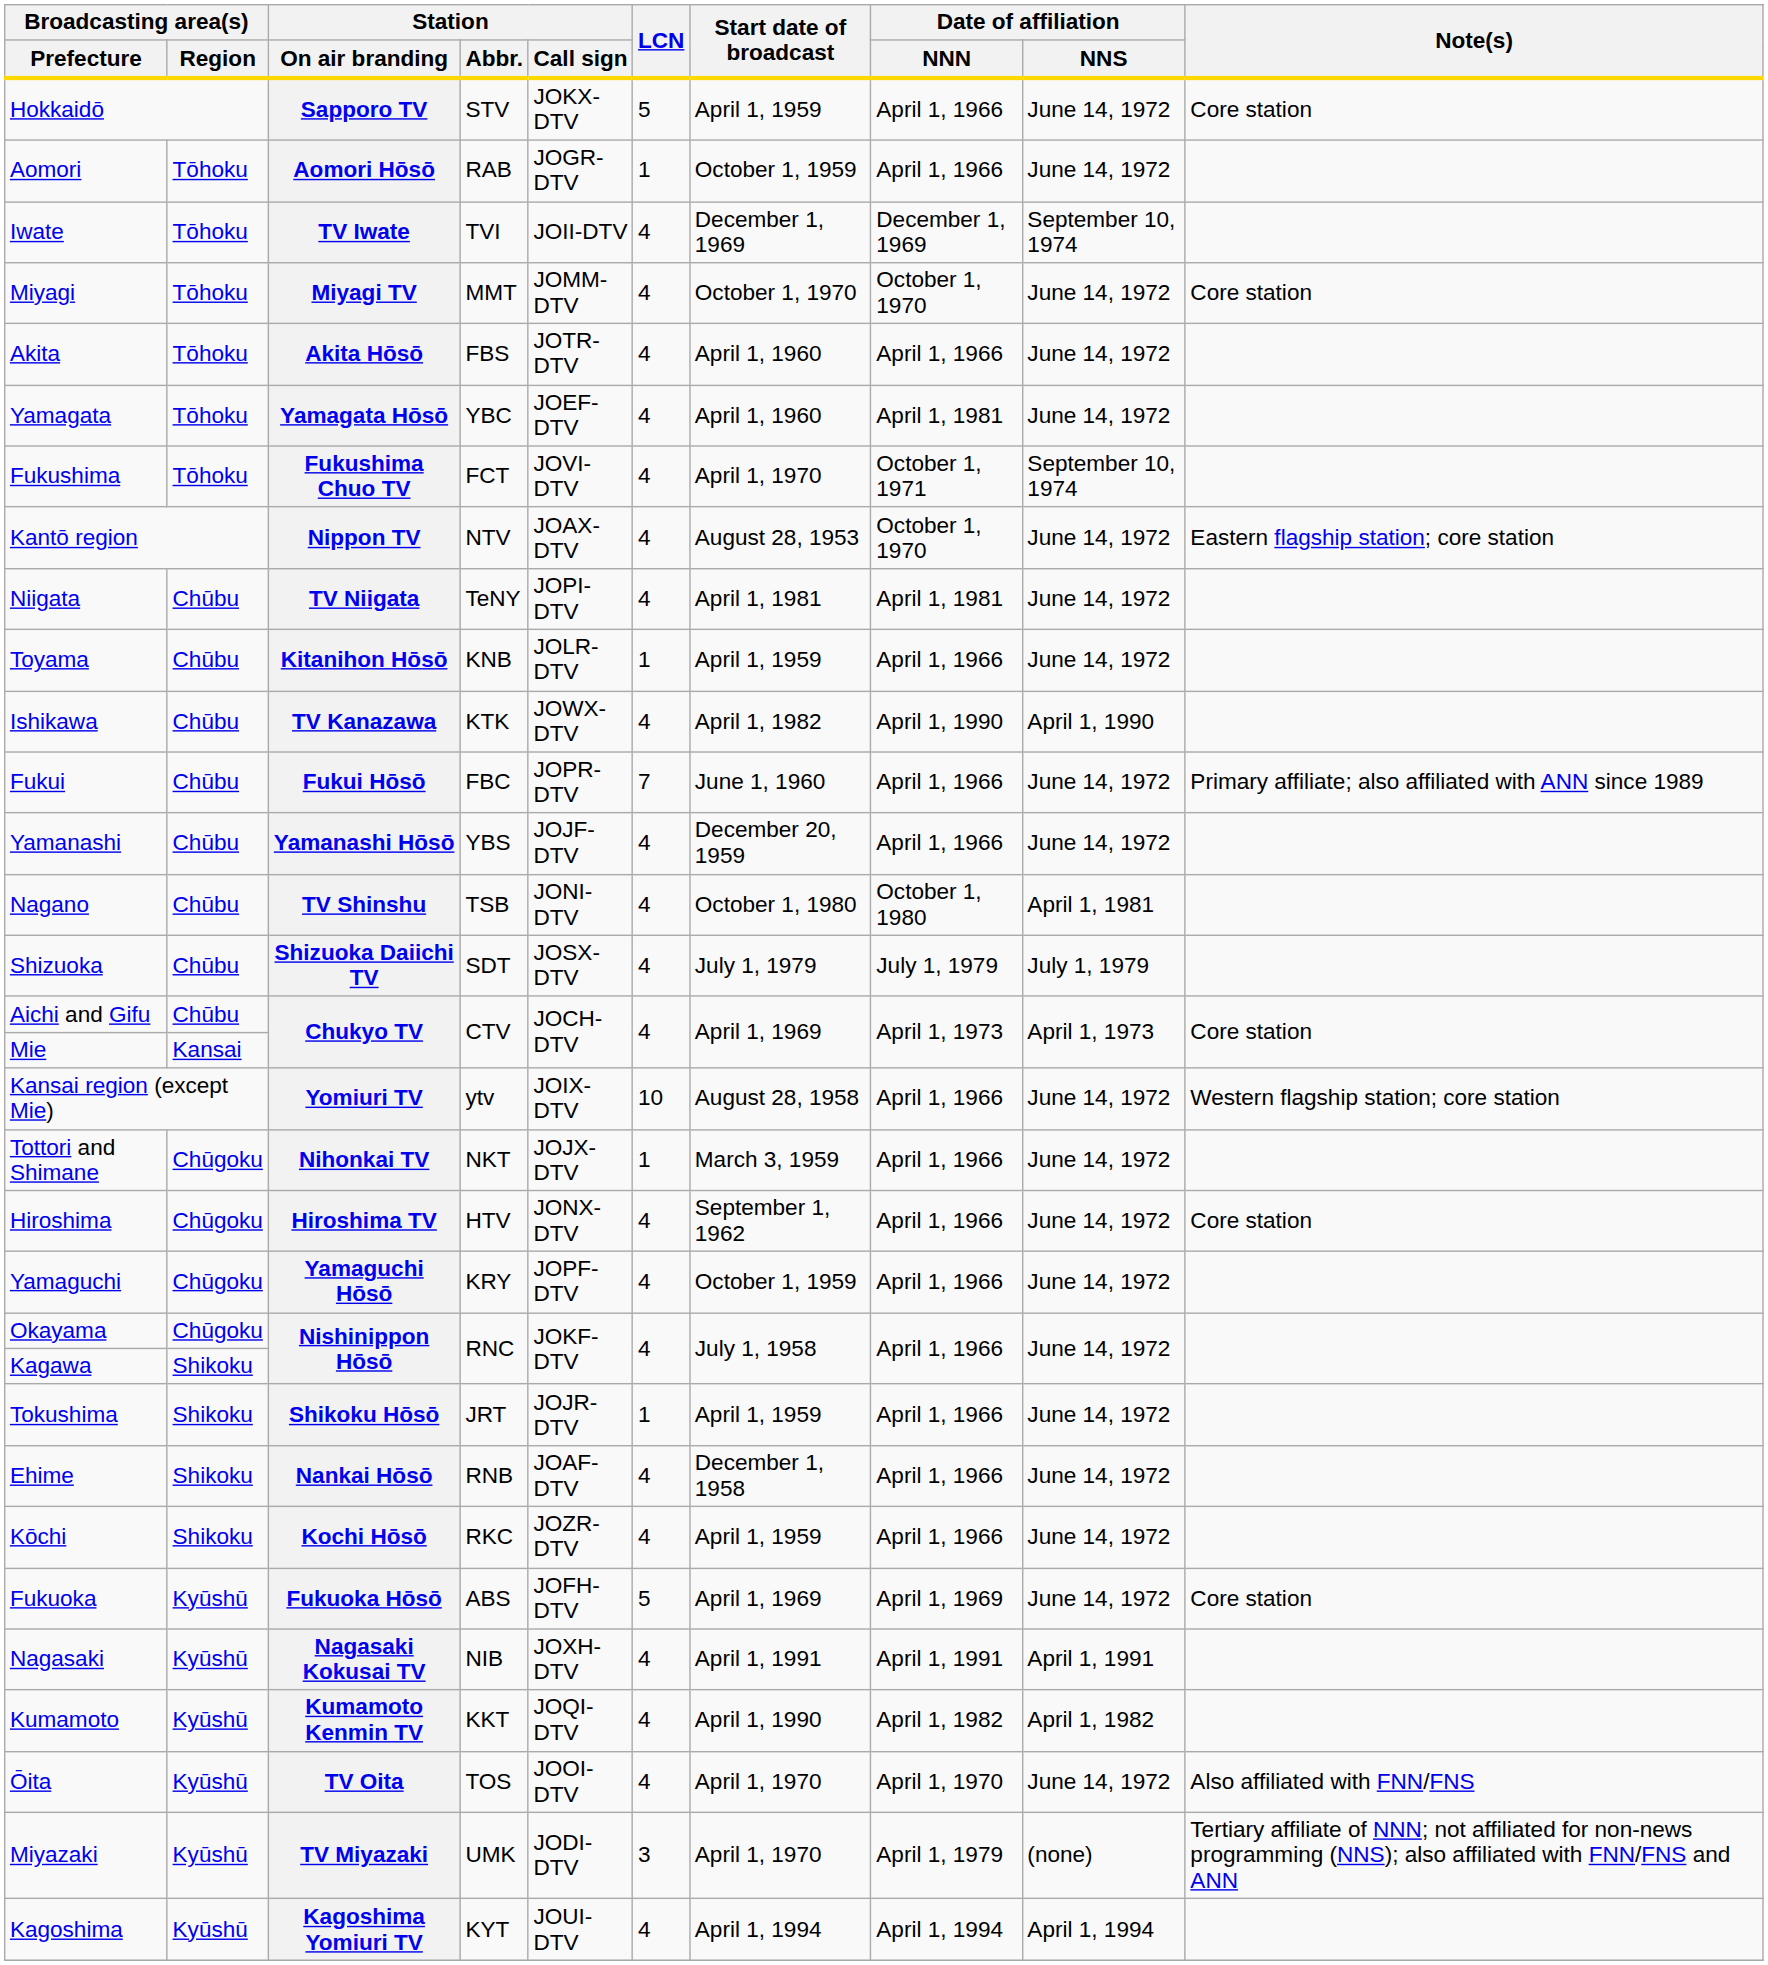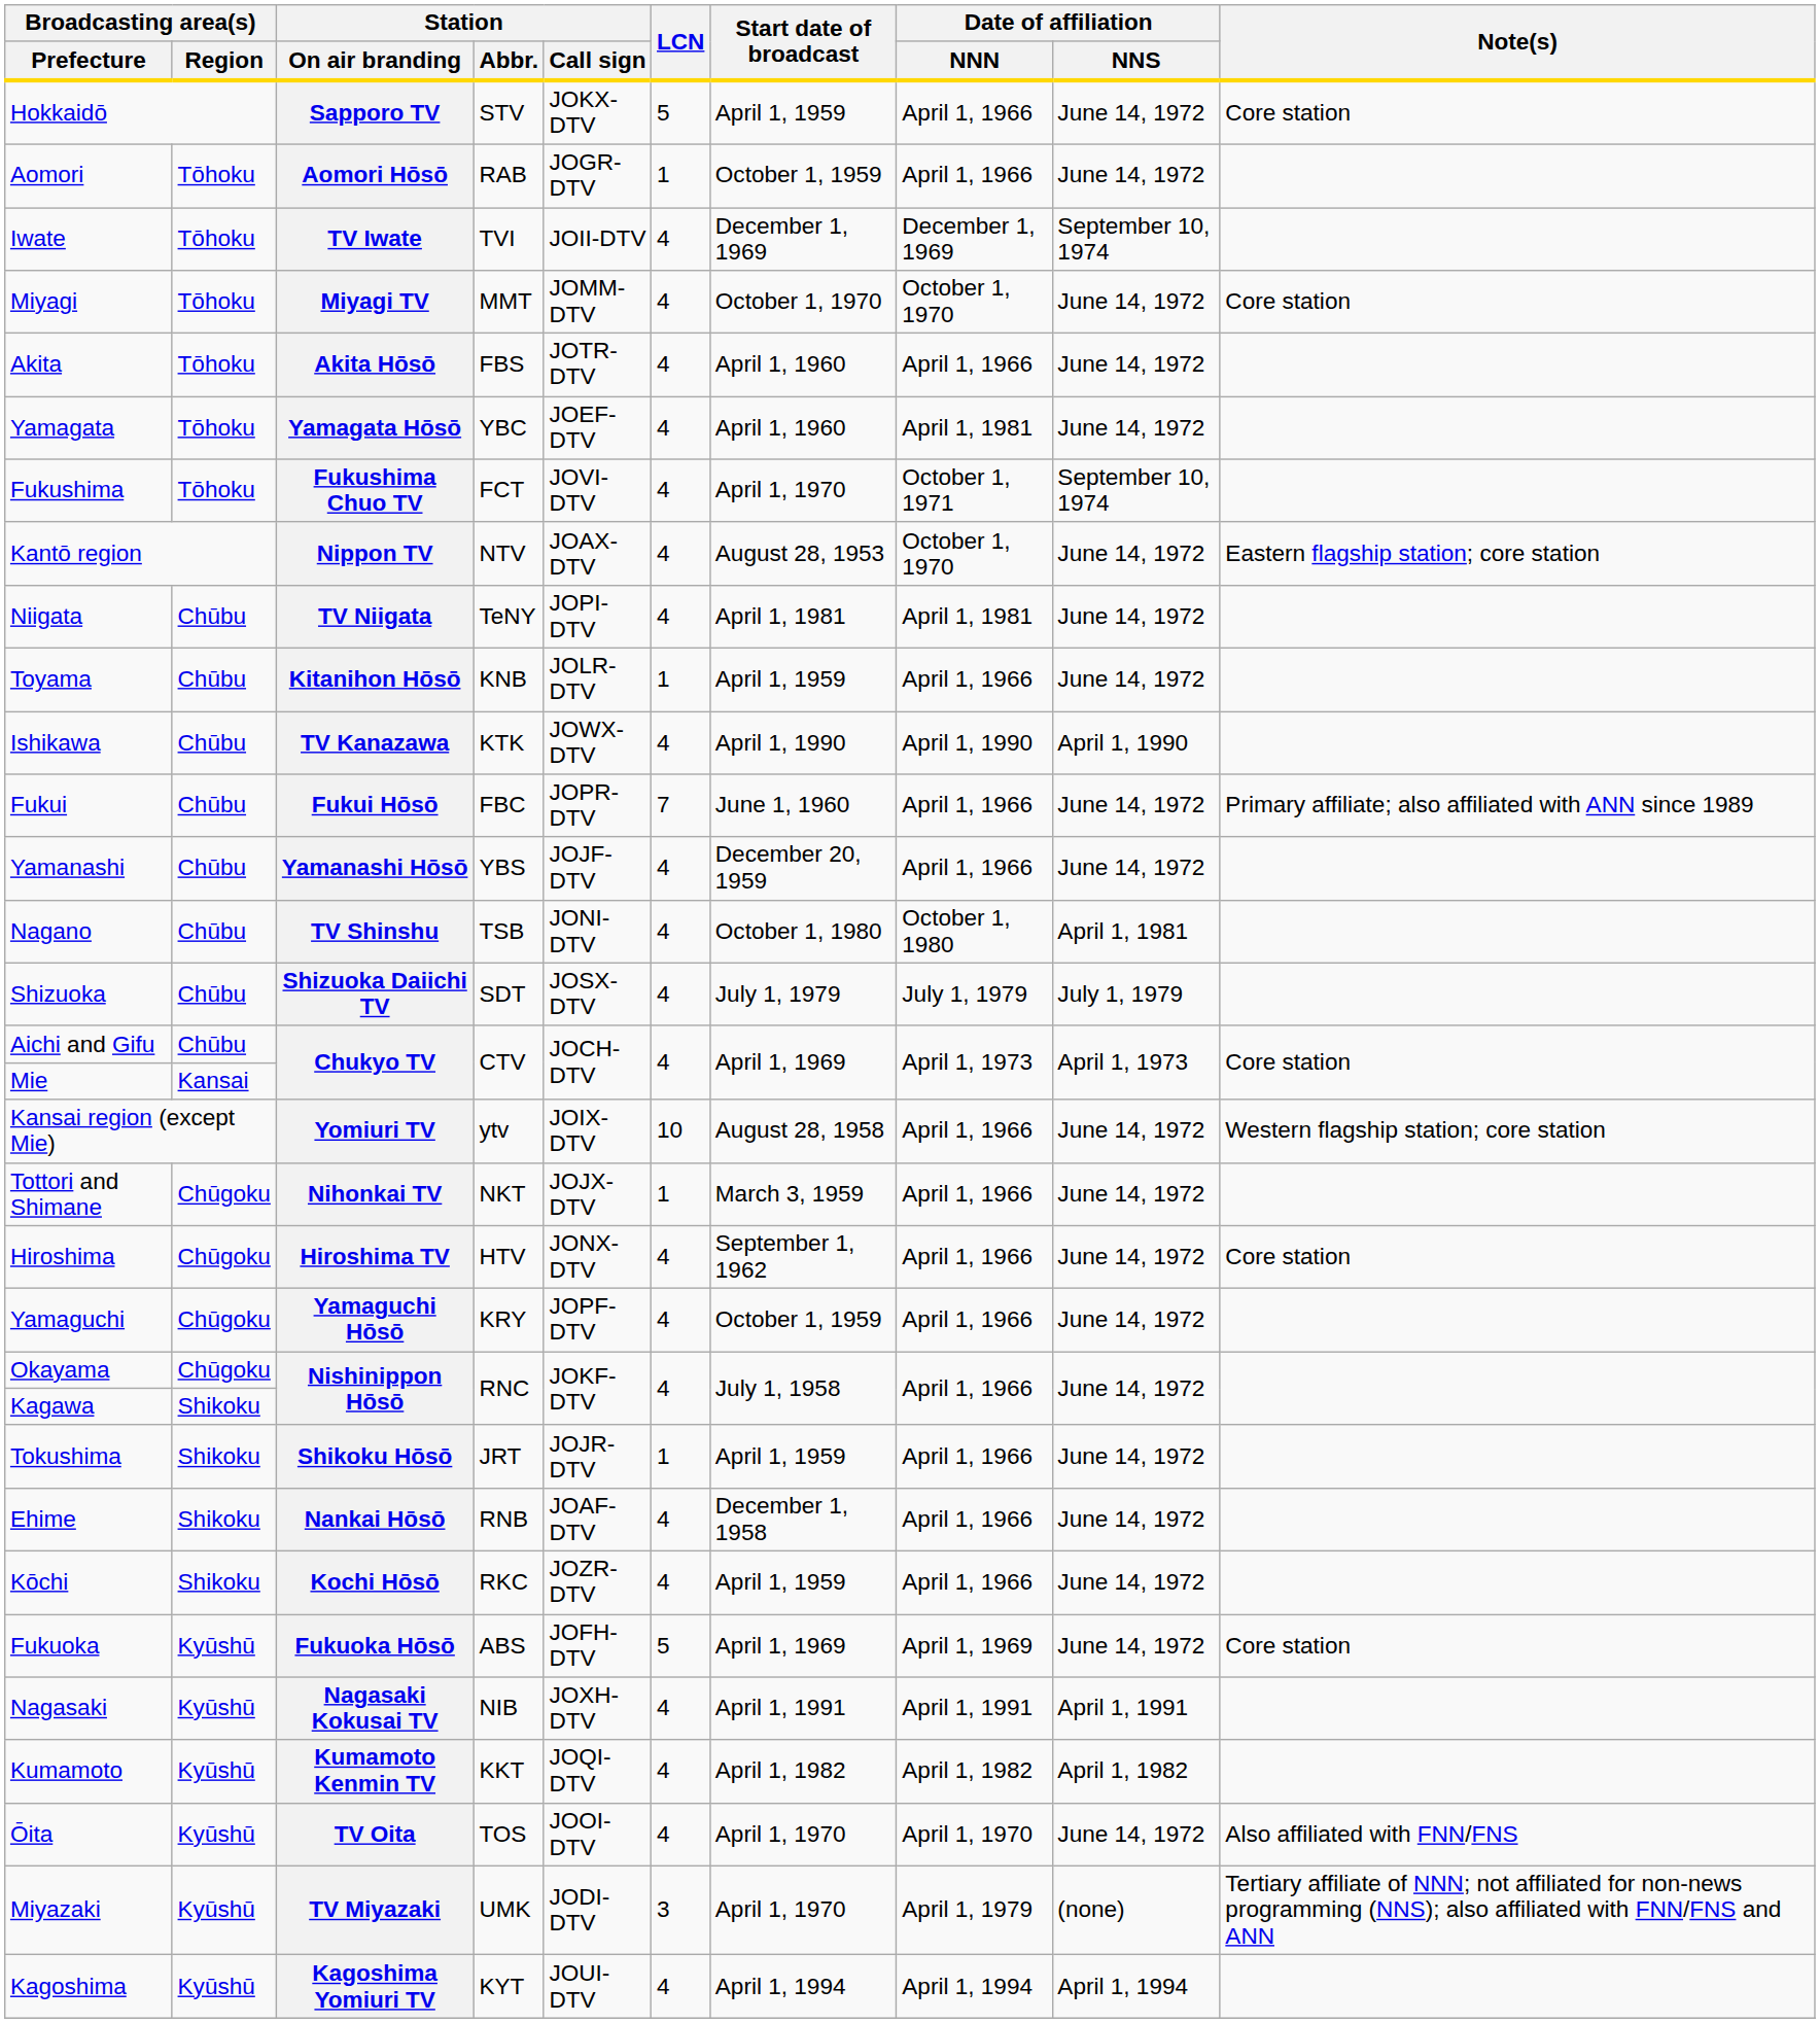 <table class="wikitable sortable">
 <tr>
 <th colspan="2">Broadcasting area(s)</th>
 <th colspan="3">Station</th>
 <th rowspan="2" style="border-bottom:3px solid #FFD800;"><a href='#'>LCN</a></th>
 <th rowspan="2" style="border-bottom:3px solid #FFD800;">Start date of broadcast</th>
 <th colspan="2">Date of affiliation</th>
 <th rowspan="2" style="border-bottom:3px solid #FFD800;">Note(s)</th>
 </tr>
 <tr>
 <th style="border-bottom:3px solid #FFD800;">Prefecture</th>
 <th style="border-bottom:3px solid #FFD800;">Region</th>
 <th style="border-bottom:3px solid #FFD800;">On air branding</th>
 <th style="border-bottom:3px solid #FFD800;">Abbr.</th>
 <th style="border-bottom:3px solid #FFD800;">Call sign</th>
 <th style="border-bottom:3px solid #FFD800;">NNN</th>
 <th style="border-bottom:3px solid #FFD800;">NNS</th>
 </tr>
 <tr>
 <td colspan="2"><a href='#'>Hokkaidō</a></td>
 <th><a href='#'>Sapporo TV</a></th>
 <td>STV</td>
 <td>JOKX-DTV</td>
 <td>5</td>
 <td>April 1, 1959</td>
 <td>April 1, 1966</td>
 <td>June 14, 1972</td>
 <td>Core station</td>
 </tr>
 <tr>
 <td><a href='#'>Aomori</a></td>
 <td><a href='#'>Tōhoku</a></td>
 <th><a href='#'>Aomori Hōsō</a></th>
 <td>RAB</td>
 <td>JOGR-DTV</td>
 <td>1</td>
 <td>October 1, 1959</td>
 <td>April 1, 1966</td>
 <td>June 14, 1972</td>
 <td></td>
 </tr>
 <tr>
 <td><a href='#'>Iwate</a></td>
 <td><a href='#'>Tōhoku</a></td>
 <th><a href='#'>TV Iwate</a></th>
 <td>TVI</td>
 <td>JOII-DTV</td>
 <td>4</td>
 <td>December 1, 1969</td>
 <td>December 1, 1969</td>
 <td>September 10, 1974</td>
 <td></td>
 </tr>
 <tr>
 <td><a href='#'>Miyagi</a></td>
 <td><a href='#'>Tōhoku</a></td>
 <th><a href='#'>Miyagi TV</a></th>
 <td>MMT</td>
 <td>JOMM-DTV</td>
 <td>4</td>
 <td>October 1, 1970</td>
 <td>October 1, 1970</td>
 <td>June 14, 1972</td>
 <td>Core station</td>
 </tr>
 <tr>
 <td><a href='#'>Akita</a></td>
 <td><a href='#'>Tōhoku</a></td>
 <th><a href='#'>Akita Hōsō</a></th>
 <td>FBS</td>
 <td>JOTR-DTV</td>
 <td>4</td>
 <td>April 1, 1960</td>
 <td>April 1, 1966</td>
 <td>June 14, 1972</td>
 <td></td>
 </tr>
 <tr>
 <td><a href='#'>Yamagata</a></td>
 <td><a href='#'>Tōhoku</a></td>
 <th><a href='#'>Yamagata Hōsō</a></th>
 <td>YBC</td>
 <td>JOEF-DTV</td>
 <td>4</td>
 <td>April 1, 1960</td>
 <td>April 1, 1981</td>
 <td>June 14, 1972</td>
 <td></td>
 </tr>
 <tr>
 <td><a href='#'>Fukushima</a></td>
 <td><a href='#'>Tōhoku</a></td>
 <th><a href='#'>Fukushima Chuo TV</a></th>
 <td>FCT</td>
 <td>JOVI-DTV</td>
 <td>4</td>
 <td>April 1, 1970</td>
 <td>October 1, 1971</td>
 <td>September 10, 1974</td>
 <td></td>
 </tr>
 <tr>
 <td colspan="2"><a href='#'>Kantō region</a></td>
 <th><a href='#'>Nippon TV</a></th>
 <td>NTV</td>
 <td>JOAX-DTV</td>
 <td>4</td>
 <td>August 28, 1953</td>
 <td>October 1, 1970</td>
 <td>June 14, 1972</td>
 <td>Eastern <a href='#'>flagship station</a>; core station</td>
 </tr>
 <tr>
 <td><a href='#'>Niigata</a></td>
 <td><a href='#'>Chūbu</a></td>
 <th><a href='#'>TV Niigata</a></th>
 <td>TeNY</td>
 <td>JOPI-DTV</td>
 <td>4</td>
 <td>April 1, 1981</td>
 <td>April 1, 1981</td>
 <td>June 14, 1972</td>
 <td></td>
 </tr>
 <tr>
 <td><a href='#'>Toyama</a></td>
 <td><a href='#'>Chūbu</a></td>
 <th><a href='#'>Kitanihon Hōsō</a></th>
 <td>KNB</td>
 <td>JOLR-DTV</td>
 <td>1</td>
 <td>April 1, 1959</td>
 <td>April 1, 1966</td>
 <td>June 14, 1972</td>
 <td></td>
 </tr>
 <tr>
 <td><a href='#'>Ishikawa</a></td>
 <td><a href='#'>Chūbu</a></td>
 <th><a href='#'>TV Kanazawa</a></th>
 <td>KTK</td>
 <td>JOWX-DTV</td>
 <td>4</td>
-<td>April 1, 1982</td>
+<td>April 1, 1990</td>
 <td>April 1, 1990</td>
 <td>April 1, 1990</td>
 <td></td>
 </tr>
 <tr>
 <td><a href='#'>Fukui</a></td>
 <td><a href='#'>Chūbu</a></td>
 <th><a href='#'>Fukui Hōsō</a></th>
 <td>FBC</td>
 <td>JOPR-DTV</td>
 <td>7</td>
 <td>June 1, 1960</td>
 <td>April 1, 1966</td>
 <td>June 14, 1972</td>
 <td>Primary affiliate; also affiliated with <a href='#'>ANN</a> since 1989</td>
 </tr>
 <tr>
 <td><a href='#'>Yamanashi</a></td>
 <td><a href='#'>Chūbu</a></td>
 <th><a href='#'>Yamanashi Hōsō</a></th>
 <td>YBS</td>
 <td>JOJF-DTV</td>
 <td>4</td>
 <td>December 20, 1959</td>
 <td>April 1, 1966</td>
 <td>June 14, 1972</td>
 <td></td>
 </tr>
 <tr>
 <td><a href='#'>Nagano</a></td>
 <td><a href='#'>Chūbu</a></td>
 <th><a href='#'>TV Shinshu</a></th>
 <td>TSB</td>
 <td>JONI-DTV</td>
 <td>4</td>
 <td>October 1, 1980</td>
 <td>October 1, 1980</td>
 <td>April 1, 1981</td>
 <td></td>
 </tr>
 <tr>
 <td><a href='#'>Shizuoka</a></td>
 <td><a href='#'>Chūbu</a></td>
 <th><a href='#'>Shizuoka Daiichi TV</a></th>
 <td>SDT</td>
 <td>JOSX-DTV</td>
 <td>4</td>
 <td>July 1, 1979</td>
 <td>July 1, 1979</td>
 <td>July 1, 1979</td>
 <td></td>
 </tr>
 <tr>
 <td><a href='#'>Aichi</a> and <a href='#'>Gifu</a></td>
 <td><a href='#'>Chūbu</a></td>
 <th rowspan="2"><a href='#'>Chukyo TV</a></th>
 <td rowspan="2">CTV</td>
 <td rowspan="2">JOCH-DTV</td>
 <td rowspan="2">4</td>
 <td rowspan="2">April 1, 1969</td>
 <td rowspan="2">April 1, 1973</td>
 <td rowspan="2">April 1, 1973</td>
 <td rowspan="2">Core station</td>
 </tr>
 <tr>
 <td><a href='#'>Mie</a></td>
 <td><a href='#'>Kansai</a></td>
 </tr>
 <tr>
 <td colspan="2"><a href='#'>Kansai region</a> (except <a href='#'>Mie</a>)</td>
 <th><a href='#'>Yomiuri TV</a></th>
 <td>ytv</td>
 <td>JOIX-DTV</td>
 <td>10</td>
 <td>August 28, 1958</td>
 <td>April 1, 1966</td>
 <td>June 14, 1972</td>
 <td>Western flagship station; core station</td>
 </tr>
 <tr>
 <td><a href='#'>Tottori</a> and <a href='#'>Shimane</a></td>
 <td><a href='#'>Chūgoku</a></td>
 <th><a href='#'>Nihonkai TV</a></th>
 <td>NKT</td>
 <td>JOJX-DTV</td>
 <td>1</td>
 <td>March 3, 1959</td>
 <td>April 1, 1966</td>
 <td>June 14, 1972</td>
 <td></td>
 </tr>
 <tr>
 <td><a href='#'>Hiroshima</a></td>
 <td><a href='#'>Chūgoku</a></td>
 <th><a href='#'>Hiroshima TV</a></th>
 <td>HTV</td>
 <td>JONX-DTV</td>
 <td>4</td>
 <td>September 1, 1962</td>
 <td>April 1, 1966</td>
 <td>June 14, 1972</td>
 <td>Core station</td>
 </tr>
 <tr>
 <td><a href='#'>Yamaguchi</a></td>
 <td><a href='#'>Chūgoku</a></td>
 <th><a href='#'>Yamaguchi Hōsō</a></th>
 <td>KRY</td>
 <td>JOPF-DTV</td>
 <td>4</td>
 <td>October 1, 1959</td>
 <td>April 1, 1966</td>
 <td>June 14, 1972</td>
 <td></td>
 </tr>
 <tr>
 <td><a href='#'>Okayama</a></td>
 <td><a href='#'>Chūgoku</a></td>
 <th rowspan="2"><a href='#'>Nishinippon Hōsō</a></th>
 <td rowspan="2">RNC</td>
 <td rowspan="2">JOKF-DTV</td>
 <td rowspan="2">4</td>
 <td rowspan="2">July 1, 1958</td>
 <td rowspan="2">April 1, 1966</td>
 <td rowspan="2">June 14, 1972</td>
 <td rowspan="2"></td>
 </tr>
 <tr>
 <td><a href='#'>Kagawa</a></td>
 <td><a href='#'>Shikoku</a></td>
 </tr>
 <tr>
 <td><a href='#'>Tokushima</a></td>
 <td><a href='#'>Shikoku</a></td>
 <th><a href='#'>Shikoku Hōsō</a></th>
 <td>JRT</td>
 <td>JOJR-DTV</td>
 <td>1</td>
 <td>April 1, 1959</td>
 <td>April 1, 1966</td>
 <td>June 14, 1972</td>
 <td></td>
 </tr>
 <tr>
 <td><a href='#'>Ehime</a></td>
 <td><a href='#'>Shikoku</a></td>
 <th><a href='#'>Nankai Hōsō</a></th>
 <td>RNB</td>
 <td>JOAF-DTV</td>
 <td>4</td>
 <td>December 1, 1958</td>
 <td>April 1, 1966</td>
 <td>June 14, 1972</td>
 <td></td>
 </tr>
 <tr>
 <td><a href='#'>Kōchi</a></td>
 <td><a href='#'>Shikoku</a></td>
 <th><a href='#'>Kochi Hōsō</a></th>
 <td>RKC</td>
 <td>JOZR-DTV</td>
 <td>4</td>
 <td>April 1, 1959</td>
 <td>April 1, 1966</td>
 <td>June 14, 1972</td>
 <td></td>
 </tr>
 <tr>
 <td><a href='#'>Fukuoka</a></td>
 <td><a href='#'>Kyūshū</a></td>
 <th><a href='#'>Fukuoka Hōsō</a></th>
 <td>ABS</td>
 <td>JOFH-DTV</td>
 <td>5</td>
 <td>April 1, 1969</td>
 <td>April 1, 1969</td>
 <td>June 14, 1972</td>
 <td>Core station</td>
 </tr>
 <tr>
 <td><a href='#'>Nagasaki</a></td>
 <td><a href='#'>Kyūshū</a></td>
 <th><a href='#'>Nagasaki Kokusai TV</a></th>
 <td>NIB</td>
 <td>JOXH-DTV</td>
 <td>4</td>
 <td>April 1, 1991</td>
 <td>April 1, 1991</td>
 <td>April 1, 1991</td>
 <td></td>
 </tr>
 <tr>
 <td><a href='#'>Kumamoto</a></td>
 <td><a href='#'>Kyūshū</a></td>
 <th><a href='#'>Kumamoto Kenmin TV</a></th>
 <td>KKT</td>
 <td>JOQI-DTV</td>
 <td>4</td>
-<td>April 1, 1990</td>
+<td>April 1, 1982</td>
 <td>April 1, 1982</td>
 <td>April 1, 1982</td>
 <td></td>
 </tr>
 <tr>
 <td><a href='#'>Ōita</a></td>
 <td><a href='#'>Kyūshū</a></td>
 <th><a href='#'>TV Oita</a></th>
 <td>TOS</td>
 <td>JOOI-DTV</td>
 <td>4</td>
 <td>April 1, 1970</td>
 <td>April 1, 1970</td>
 <td>June 14, 1972</td>
 <td>Also affiliated with <a href='#'>FNN</a>/<a href='#'>FNS</a></td>
 </tr>
 <tr>
 <td><a href='#'>Miyazaki</a></td>
 <td><a href='#'>Kyūshū</a></td>
 <th><a href='#'>TV Miyazaki</a></th>
 <td>UMK</td>
 <td>JODI-DTV</td>
 <td>3</td>
 <td>April 1, 1970</td>
 <td>April 1, 1979</td>
 <td>(none)</td>
 <td>Tertiary affiliate of <a href='#'>NNN</a>; not affiliated for non-news programming (<a href='#'>NNS</a>); also affiliated with <a href='#'>FNN</a>/<a href='#'>FNS</a> and <a href='#'>ANN</a></td>
 </tr>
 <tr>
 <td><a href='#'>Kagoshima</a></td>
 <td><a href='#'>Kyūshū</a></td>
 <th><a href='#'>Kagoshima Yomiuri TV</a></th>
 <td>KYT</td>
 <td>JOUI-DTV</td>
 <td>4</td>
 <td>April 1, 1994</td>
 <td>April 1, 1994</td>
 <td>April 1, 1994</td>
 <td></td>
 </tr>
 <tr class=sortbottom>
 </tr>
 <tr>
 </tr>
 </table>
